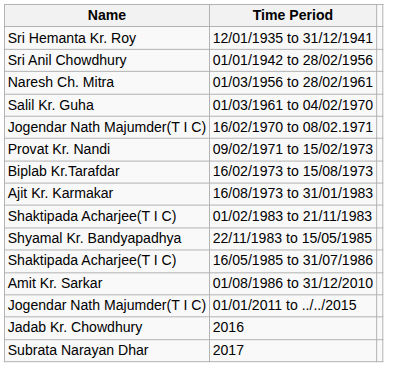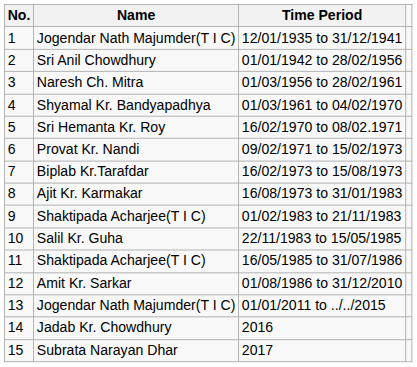 <table class="wikitable sortable">
 <tr>
+<th>No.</th>
 <th>Name</th>
 <th>Time Period</th>
 <td></td>
 </tr>
 <tr>
-<td>Sri Hemanta Kr. Roy</td>
+<td>1</td>
+<td>Jogendar Nath Majumder(T I C)</td>
 <td>12/01/1935 to 31/12/1941</td>
 <td></td>
 </tr>
 <tr>
+<td>2</td>
 <td>Sri Anil Chowdhury</td>
 <td>01/01/1942 to 28/02/1956</td>
 <td></td>
 </tr>
 <tr>
+<td>3</td>
 <td>Naresh Ch. Mitra</td>
 <td>01/03/1956 to 28/02/1961</td>
 <td></td>
 </tr>
 <tr>
-<td>Salil Kr. Guha</td>
+<td>4</td>
+<td>Shyamal Kr. Bandyapadhya</td>
 <td>01/03/1961 to 04/02/1970</td>
 <td></td>
 </tr>
 <tr>
-<td>Jogendar Nath Majumder(T I C)</td>
+<td>5</td>
+<td>Sri Hemanta Kr. Roy</td>
 <td>16/02/1970 to 08/02.1971</td>
 <td></td>
 </tr>
 <tr>
+<td>6</td>
 <td>Provat Kr. Nandi</td>
 <td>09/02/1971 to 15/02/1973</td>
 <td></td>
 </tr>
 <tr>
+<td>7</td>
 <td>Biplab Kr.Tarafdar</td>
 <td>16/02/1973 to 15/08/1973</td>
 <td></td>
 </tr>
 <tr>
+<td>8</td>
 <td>Ajit Kr. Karmakar</td>
 <td>16/08/1973 to 31/01/1983</td>
 <td></td>
 </tr>
 <tr>
+<td>9</td>
 <td>Shaktipada Acharjee(T I C)</td>
 <td>01/02/1983 to 21/11/1983</td>
 <td></td>
 </tr>
 <tr>
-<td>Shyamal Kr. Bandyapadhya</td>
+<td>10</td>
+<td>Salil Kr. Guha</td>
 <td>22/11/1983 to 15/05/1985</td>
 <td></td>
 </tr>
 <tr>
+<td>11</td>
 <td>Shaktipada Acharjee(T I C)</td>
 <td>16/05/1985 to 31/07/1986</td>
 <td></td>
 </tr>
 <tr>
+<td>12</td>
 <td>Amit Kr. Sarkar</td>
 <td>01/08/1986 to 31/12/2010</td>
 <td></td>
 </tr>
 <tr>
+<td>13</td>
 <td>Jogendar Nath Majumder(T I C)</td>
 <td>01/01/2011 to ../../2015</td>
 <td></td>
 </tr>
 <tr>
+<td>14</td>
 <td>Jadab Kr. Chowdhury</td>
 <td>2016</td>
 <td></td>
 </tr>
 <tr>
+<td>15</td>
 <td>Subrata Narayan Dhar</td>
 <td>2017</td>
 <td></td>
 </tr>
 </table>
